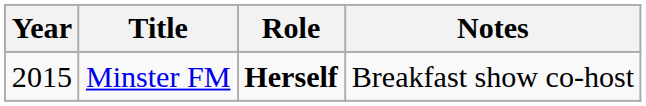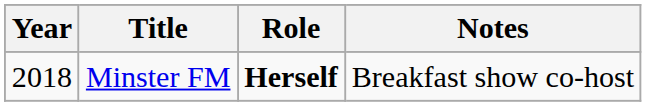 <table class="wikitable sortable">
 <tr>
 <th>Year</th>
 <th>Title</th>
 <th>Role</th>
 <th class="unsortable">Notes</th>
 </tr>
 <tr>
-<td>2015</td>
+<td>2018</td>
 <td><a href='#'>Minster FM</a></td>
 <td><strong>Herself</strong></td>
 <td>Breakfast show co-host</td>
 </tr>
 </table>
